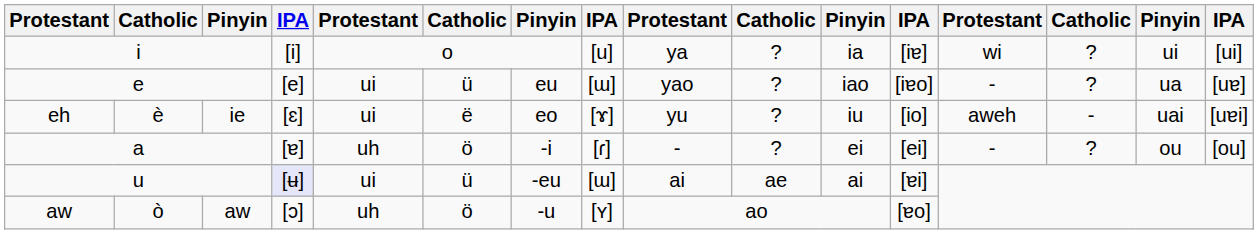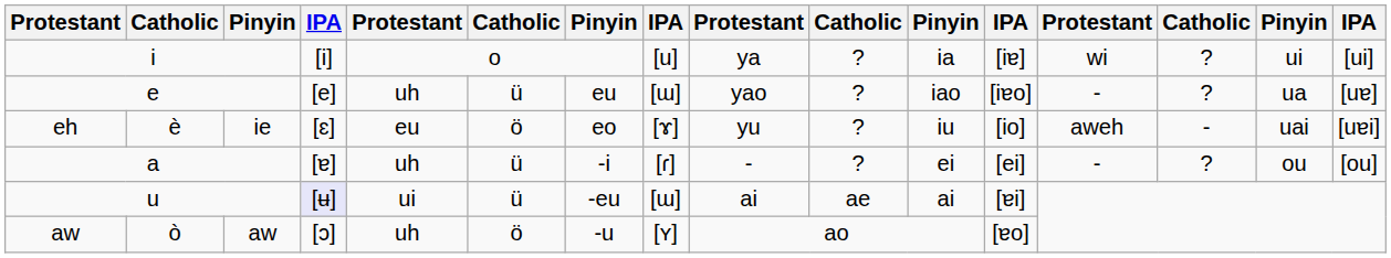 <table class="wikitable" style="text-align: center">
 <tr>
 <th>Protestant</th>
 <th>Catholic</th>
 <th>Pinyin</th>
 <th><a href='#'>IPA</a></th>
 <th>Protestant</th>
 <th>Catholic</th>
 <th>Pinyin</th>
 <th>IPA</th>
 <th>Protestant</th>
 <th>Catholic</th>
 <th>Pinyin</th>
 <th>IPA</th>
 <th>Protestant</th>
 <th>Catholic</th>
 <th>Pinyin</th>
 <th>IPA</th>
 </tr>
 <tr>
 <td colspan=3>i</td>
 <td>[i]</td>
 <td colspan=3>o</td>
 <td>[u]</td>
 <td>ya</td>
 <td>?</td>
 <td>ia</td>
 <td>[iɐ]</td>
 <td>wi</td>
 <td>?</td>
 <td>ui</td>
 <td>[ui]</td>
 </tr>
 <tr>
 <td colspan=3>e</td>
 <td>[e]</td>
-<td>ui</td>
+<td>uh</td>
 <td>ü</td>
 <td>eu</td>
 <td>[ɯ]</td>
 <td>yao</td>
 <td>?</td>
 <td>iao</td>
 <td>[iɐo]</td>
 <td>-</td>
 <td>?</td>
 <td>ua</td>
 <td>[uɐ]</td>
 </tr>
 <tr>
 <td>eh</td>
 <td>è</td>
 <td>ie</td>
 <td>[ɛ]</td>
-<td>ui</td>
-<td>ë</td>
+<td>eu</td>
+<td>ö</td>
 <td>eo</td>
 <td>[ɤ]</td>
 <td>yu</td>
 <td>?</td>
 <td>iu</td>
 <td>[io]</td>
 <td>aweh</td>
 <td>-</td>
 <td>uai</td>
 <td>[uɐi]</td>
 </tr>
 <tr>
 <td colspan=3>a</td>
 <td>[ɐ]</td>
 <td>uh</td>
-<td>ö</td>
+<td>ü</td>
 <td>-i</td>
 <td>[ɾ]</td>
 <td>-</td>
 <td>?</td>
 <td>ei</td>
 <td>[ei]</td>
 <td>-</td>
 <td>?</td>
 <td>ou</td>
 <td>[ou]</td>
 </tr>
 <tr>
 <td colspan=3>u</td>
 <td style="background: lavender;">[ʉ]</td>
 <td>ui</td>
 <td>ü</td>
 <td>-eu</td>
 <td>[ɯ]</td>
 <td>ai</td>
 <td>ae</td>
 <td>ai</td>
 <td>[ɐi]</td>
 </tr>
 <tr>
 <td>aw</td>
 <td>ò</td>
 <td>aw</td>
 <td>[ɔ]</td>
 <td>uh</td>
 <td>ö</td>
 <td>-u</td>
 <td>[ʏ]</td>
 <td colspan=3>ao</td>
 <td>[ɐo]</td>
 </tr>
 </table>
